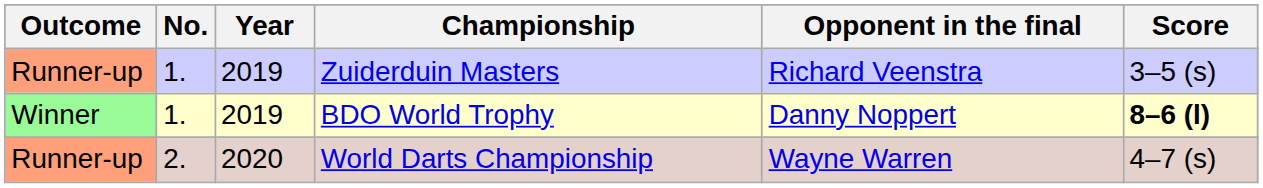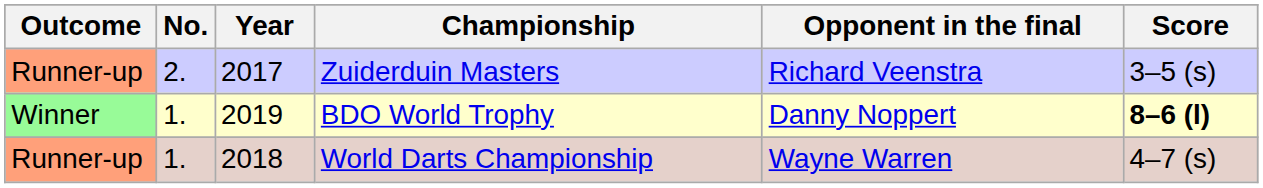 <table class="wikitable">
 <tr>
 <th width="80">Outcome</th>
 <th width="20">No.</th>
 <th width="50">Year</th>
 <th style="width:250px;">Championship</th>
 <th style="width:200px;">Opponent in the final</th>
 <th width="70">Score</th>
 </tr>
 <tr style="background:#ccf;">
 <td style="background:#ffa07a;">Runner-up</td>
-<td>1.</td>
-<td>2019</td>
+<td>2.</td>
+<td>2017</td>
 <td><a href='#'>Zuiderduin Masters</a></td>
 <td> <a href='#'>Richard Veenstra</a></td>
 <td>3–5 (s)</td>
 </tr>
 <tr style="background:#ffc;">
 <td style="background:#98FB98">Winner</td>
 <td>1.</td>
 <td>2019</td>
 <td><a href='#'>BDO World Trophy</a></td>
 <td> <a href='#'>Danny Noppert</a></td>
 <td><strong>8–6 (l)</strong></td>
 </tr>
 <tr style="background:#e5d1cb;">
 <td style="background:#ffa07a;">Runner-up</td>
-<td>2.</td>
-<td>2020</td>
+<td>1.</td>
+<td>2018</td>
 <td><a href='#'>World Darts Championship</a></td>
 <td> <a href='#'>Wayne Warren</a></td>
 <td>4–7 (s)</td>
 </tr>
 </table>
